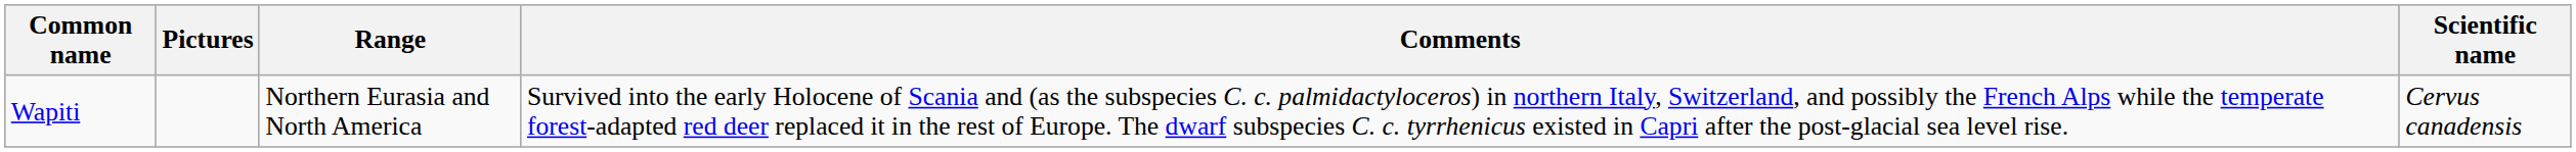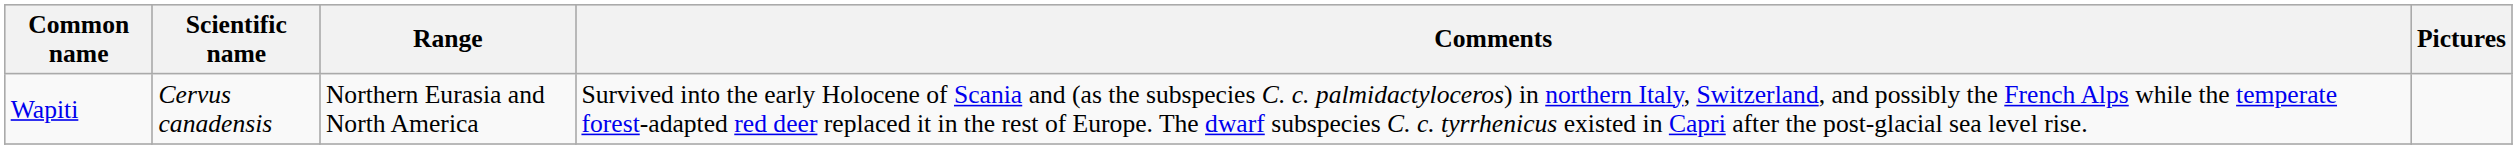 <table class="wikitable">
 <tr>
 <th>Common name</th>
-<th class="unsortable">Pictures</th>
+<th>Scientific name</th>
 <th>Range</th>
 <th class="unsortable">Comments</th>
-<th>Scientific name</th>
+<th class="unsortable">Pictures</th>
 </tr>
 <tr>
 <td><a href='#'>Wapiti</a></td>
-<td></td>
+<td><em>Cervus canadensis</em></td>
 <td>Northern Eurasia and North America</td>
 <td>Survived into the early Holocene of <a href='#'>Scania</a> and (as the subspecies <em>C. c. palmidactyloceros</em>) in <a href='#'>northern Italy</a>, <a href='#'>Switzerland</a>, and possibly the <a href='#'>French Alps</a> while the <a href='#'>temperate forest</a>-adapted <a href='#'>red deer</a> replaced it in the rest of Europe. The <a href='#'>dwarf</a> subspecies <em>C. c. tyrrhenicus</em> existed in <a href='#'>Capri</a> after the post-glacial sea level rise.</td>
-<td><em>Cervus canadensis</em></td>
+<td></td>
 </tr>
 </table>
